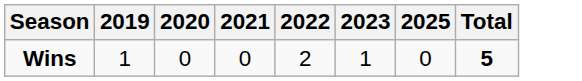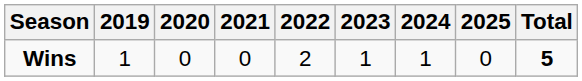 <table class=wikitable>
 <tr>
 <th>Season</th>
 <th>2019</th>
 <th>2020</th>
 <th>2021</th>
 <th>2022</th>
 <th>2023</th>
+<th>2024</th>
 <th>2025</th>
 <th><strong>Total</strong></th>
 </tr>
 <tr align=center>
 <td><strong>Wins</strong></td>
 <td>1</td>
 <td>0</td>
 <td>0</td>
 <td>2</td>
 <td>1</td>
+<td>1</td>
 <td>0</td>
 <td><strong>5</strong></td>
 </tr>
 </table>
